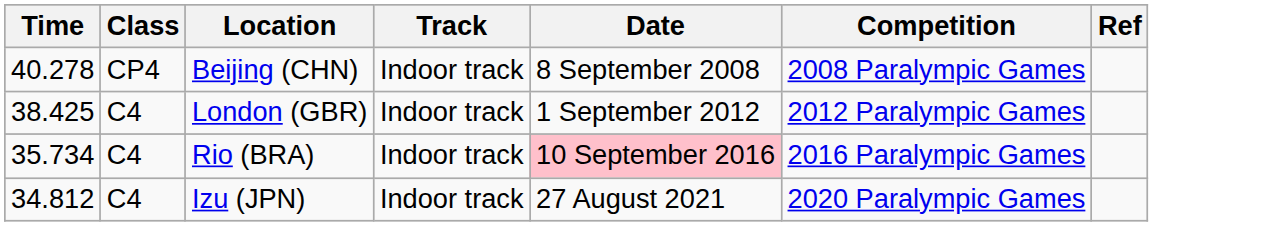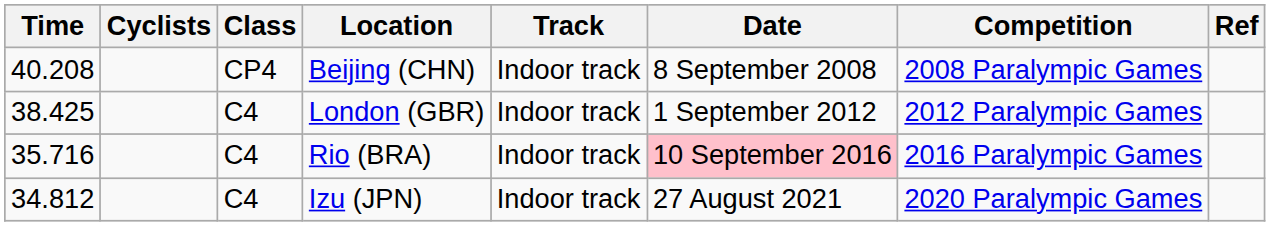 <table class="wikitable">
 <tr align="left">
 <th>Time</th>
+<th>Cyclists</th>
 <th>Class</th>
 <th>Location</th>
 <th>Track</th>
 <th>Date</th>
 <th>Competition</th>
 <th>Ref</th>
 </tr>
 <tr>
-<td>40.278</td>
+<td>40.208</td>
+<td></td>
 <td>CP4</td>
 <td><a href='#'>Beijing</a> (CHN)</td>
 <td>Indoor track</td>
 <td>8 September 2008</td>
 <td><a href='#'>2008 Paralympic Games</a></td>
 <td></td>
 </tr>
 <tr>
 <td>38.425</td>
+<td></td>
 <td>C4</td>
 <td><a href='#'>London</a> (GBR)</td>
 <td>Indoor track</td>
 <td>1 September 2012</td>
 <td><a href='#'>2012 Paralympic Games</a></td>
 <td></td>
 </tr>
 <tr>
-<td>35.734</td>
+<td>35.716</td>
+<td></td>
 <td>C4</td>
 <td><a href='#'>Rio</a> (BRA)</td>
 <td>Indoor track</td>
 <td style="background: pink;">10 September 2016</td>
 <td><a href='#'>2016 Paralympic Games</a></td>
 <td></td>
 </tr>
 <tr>
 <td>34.812</td>
+<td></td>
 <td>C4</td>
 <td><a href='#'>Izu</a> (JPN)</td>
 <td>Indoor track</td>
 <td>27 August 2021</td>
 <td><a href='#'>2020 Paralympic Games</a></td>
 <td></td>
 </tr>
 </table>
